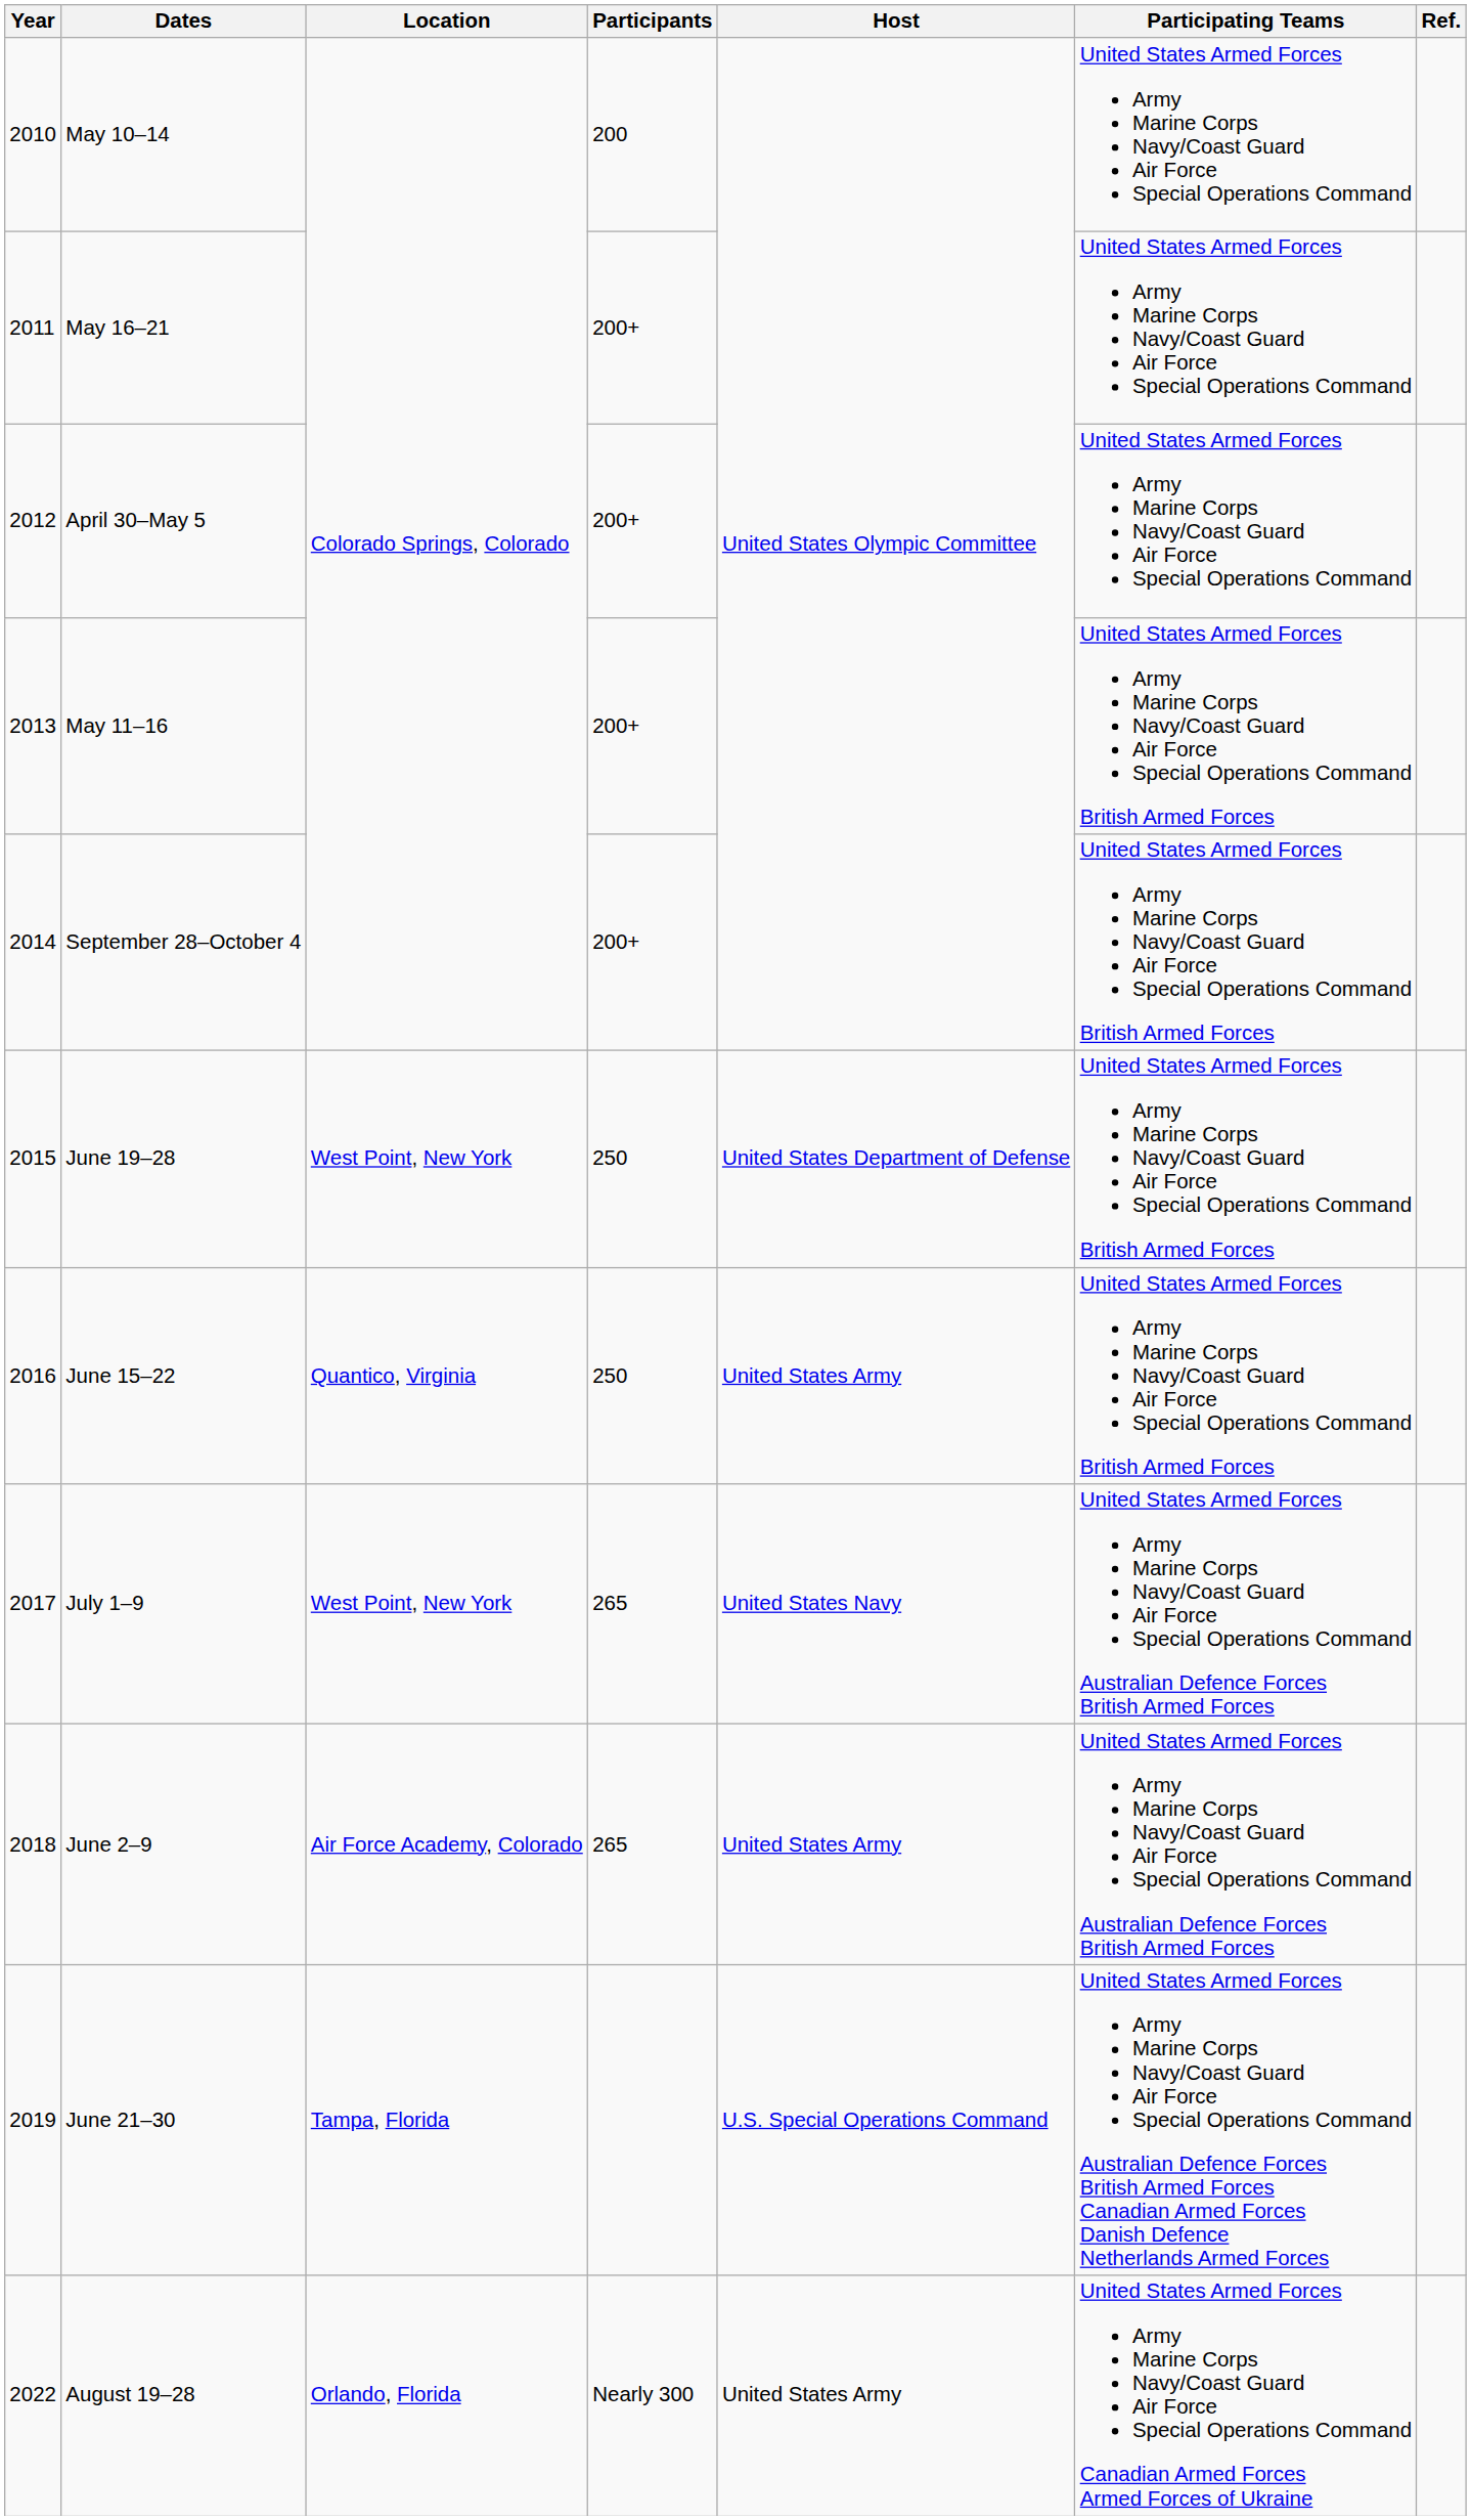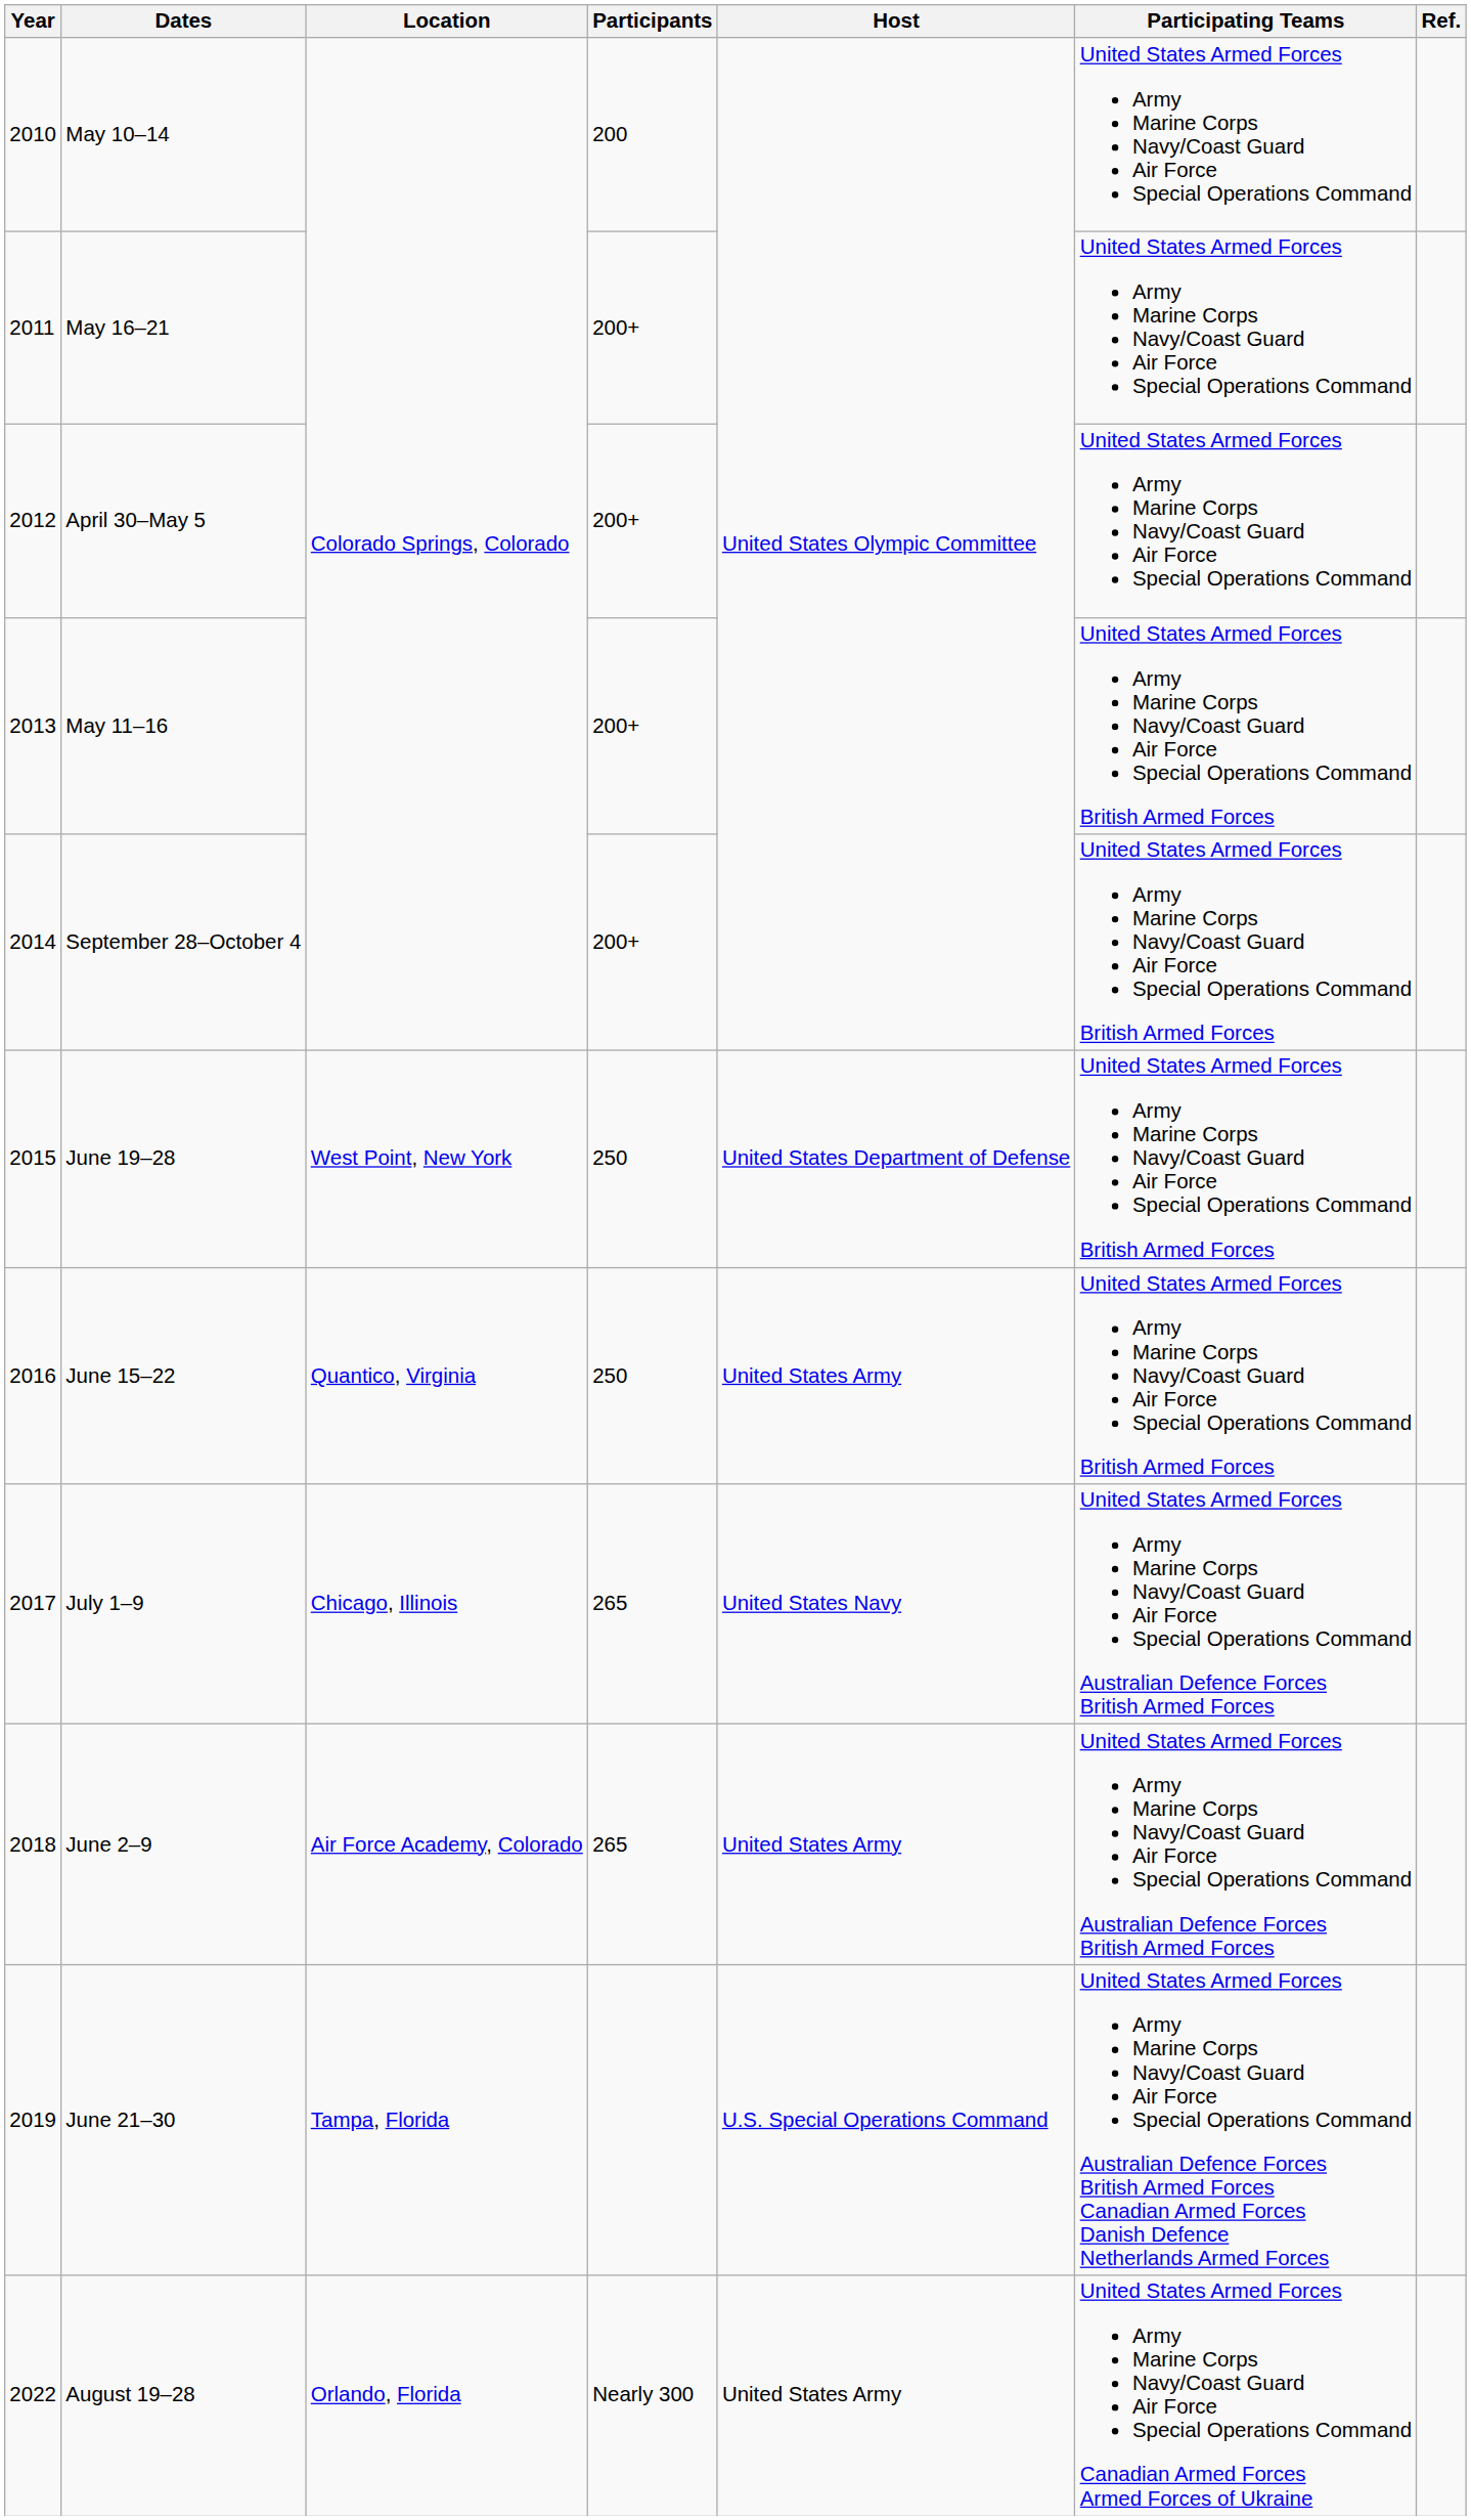 <table class="wikitable">
 <tr>
 <th>Year</th>
 <th>Dates</th>
 <th>Location</th>
 <th>Participants</th>
 <th>Host</th>
 <th>Participating Teams</th>
 <th>Ref.</th>
 </tr>
 <tr>
 <td>2010</td>
 <td>May 10–14</td>
 <td rowspan="5"><a href='#'>Colorado Springs</a>, <a href='#'>Colorado</a></td>
 <td>200</td>
 <td rowspan="5"><a href='#'>United States Olympic Committee</a></td>
 <td> <a href='#'>United States Armed Forces</a><br><ul><li>Army</li><li>Marine Corps</li><li>Navy/Coast Guard</li><li>Air Force</li><li>Special Operations Command</li></ul></td>
 <td></td>
 </tr>
 <tr>
 <td>2011</td>
 <td>May 16–21</td>
 <td>200+</td>
 <td> <a href='#'>United States Armed Forces</a><br><ul><li>Army</li><li>Marine Corps</li><li>Navy/Coast Guard</li><li>Air Force</li><li>Special Operations Command</li></ul></td>
 <td></td>
 </tr>
 <tr>
 <td>2012</td>
 <td>April 30–May 5</td>
 <td>200+</td>
 <td> <a href='#'>United States Armed Forces</a><br><ul><li>Army</li><li>Marine Corps</li><li>Navy/Coast Guard</li><li>Air Force</li><li>Special Operations Command</li></ul></td>
 <td></td>
 </tr>
 <tr>
 <td>2013</td>
 <td>May 11–16</td>
 <td>200+</td>
 <td> <a href='#'>United States Armed Forces</a><br><ul><li>Army</li><li>Marine Corps</li><li>Navy/Coast Guard</li><li>Air Force</li><li>Special Operations Command</li></ul> <a href='#'>British Armed  Forces</a></td>
 <td></td>
 </tr>
 <tr>
 <td>2014</td>
 <td>September 28–October 4</td>
 <td>200+</td>
 <td> <a href='#'>United States Armed Forces</a><br><ul><li>Army</li><li>Marine Corps</li><li>Navy/Coast Guard</li><li>Air Force</li><li>Special Operations Command</li></ul> <a href='#'>British Armed  Forces</a></td>
 <td></td>
 </tr>
 <tr>
 <td>2015</td>
 <td>June 19–28</td>
 <td><a href='#'>West Point</a>, <a href='#'>New York</a></td>
 <td>250</td>
 <td><a href='#'>United States Department of Defense</a></td>
 <td> <a href='#'>United States Armed Forces</a><br><ul><li>Army</li><li>Marine Corps</li><li>Navy/Coast Guard</li><li>Air Force</li><li>Special Operations Command</li></ul> <a href='#'>British Armed  Forces</a></td>
 <td></td>
 </tr>
 <tr>
 <td>2016</td>
 <td>June 15–22</td>
 <td><a href='#'>Quantico</a>, <a href='#'>Virginia</a></td>
 <td>250</td>
 <td><a href='#'>United States Army</a></td>
 <td> <a href='#'>United States Armed Forces</a><br><ul><li>Army</li><li>Marine Corps</li><li>Navy/Coast Guard</li><li>Air Force</li><li>Special Operations Command</li></ul> <a href='#'>British Armed  Forces</a></td>
 <td></td>
 </tr>
 <tr>
 <td>2017</td>
 <td>July 1–9</td>
-<td><a href='#'>West Point</a>, <a href='#'>New York</a></td>
+<td><a href='#'>Chicago</a>, <a href='#'>Illinois</a></td>
 <td>265</td>
 <td><a href='#'>United States Navy</a></td>
 <td> <a href='#'>United States Armed Forces</a><br><ul><li>Army</li><li>Marine Corps</li><li>Navy/Coast Guard</li><li>Air Force</li><li>Special Operations Command</li></ul> <a href='#'>Australian Defence Forces</a><br> <a href='#'>British Armed Forces</a></td>
 <td></td>
 </tr>
 <tr>
 <td>2018</td>
 <td>June 2–9</td>
 <td><a href='#'>Air Force Academy</a>, <a href='#'>Colorado</a></td>
 <td>265</td>
 <td><a href='#'>United States Army</a></td>
 <td> <a href='#'>United States Armed Forces</a><br><ul><li>Army</li><li>Marine Corps</li><li>Navy/Coast Guard</li><li>Air Force</li><li>Special Operations Command</li></ul> <a href='#'>Australian Defence Forces</a><br> <a href='#'>British Armed Forces</a></td>
 <td></td>
 </tr>
 <tr>
 <td>2019</td>
 <td>June 21–30</td>
 <td><a href='#'>Tampa</a>, <a href='#'>Florida</a></td>
 <td></td>
 <td><a href='#'>U.S. Special Operations Command</a></td>
 <td> <a href='#'>United States Armed Forces</a><br><ul><li>Army</li><li>Marine Corps</li><li>Navy/Coast Guard</li><li>Air Force</li><li>Special Operations Command</li></ul> <a href='#'>Australian Defence Forces</a><br> <a href='#'>British Armed Forces</a><br> <a href='#'>Canadian Armed Forces</a><br> <a href='#'>Danish Defence</a><br> <a href='#'>Netherlands Armed Forces</a></td>
 <td></td>
 </tr>
 <tr>
 <td>2022</td>
 <td>August 19–28</td>
 <td><a href='#'>Orlando</a>, <a href='#'>Florida</a></td>
 <td>Nearly 300</td>
 <td>United States Army</td>
 <td> <a href='#'>United States Armed Forces</a><br><ul><li>Army</li><li>Marine Corps</li><li>Navy/Coast Guard</li><li>Air Force</li><li>Special Operations Command</li></ul> <a href='#'>Canadian Armed Forces</a><br> <a href='#'>Armed Forces of Ukraine</a></td>
 <td></td>
 </tr>
 </table>
